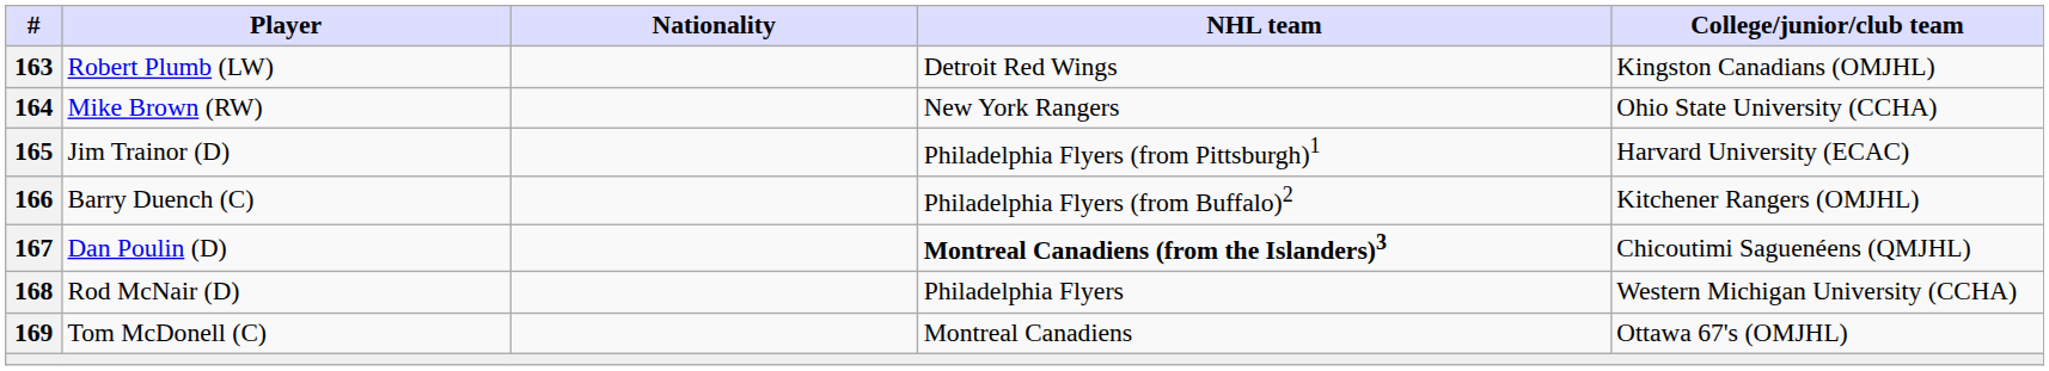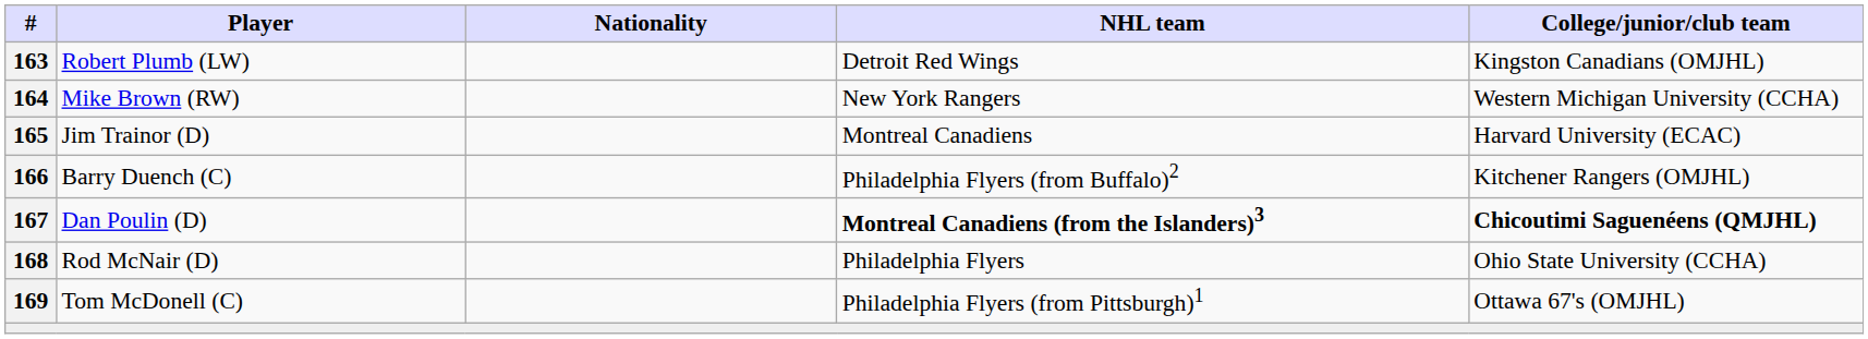 <table class="wikitable" style="width: 100%">
 <tr>
 <th style="background:#ddf; width:2.75%;">#</th>
 <th style="background:#ddf; width:22.0%;">Player</th>
 <th style="background:#ddf; width:20.0%;">Nationality</th>
 <th style="background:#ddf; width:34.0%;">NHL team</th>
 <th style="background:#ddf; width:100.0%;">College/junior/club team</th>
 </tr>
 <tr>
 <th>163</th>
 <td><a href='#'>Robert Plumb</a> (LW)</td>
 <td></td>
 <td>Detroit Red Wings</td>
 <td>Kingston Canadians (OMJHL)</td>
 </tr>
 <tr>
 <th>164</th>
 <td><a href='#'>Mike Brown</a> (RW)</td>
 <td></td>
 <td>New York Rangers</td>
-<td>Ohio State University (CCHA)</td>
+<td>Western Michigan University (CCHA)</td>
 </tr>
 <tr>
 <th>165</th>
 <td>Jim Trainor (D)</td>
 <td></td>
-<td>Philadelphia Flyers (from Pittsburgh)<sup>1</sup></td>
+<td>Montreal Canadiens</td>
 <td>Harvard University (ECAC)</td>
 </tr>
 <tr>
 <th>166</th>
 <td>Barry Duench (C)</td>
 <td></td>
 <td>Philadelphia Flyers (from Buffalo)<sup>2</sup></td>
 <td>Kitchener Rangers (OMJHL)</td>
 </tr>
 <tr>
 <th>167</th>
 <td><a href='#'>Dan Poulin</a> (D)</td>
 <td></td>
 <td><strong>Montreal Canadiens (from the Islanders)<sup>3</sup></strong></td>
-<td>Chicoutimi Saguenéens (QMJHL)</td>
+<td><strong>Chicoutimi Saguenéens (QMJHL)</strong></td>
 </tr>
 <tr>
 <th>168</th>
 <td>Rod McNair (D)</td>
 <td></td>
 <td>Philadelphia Flyers</td>
-<td>Western Michigan University (CCHA)</td>
+<td>Ohio State University (CCHA)</td>
 </tr>
 <tr>
 <th>169</th>
 <td>Tom McDonell (C)</td>
 <td></td>
-<td>Montreal Canadiens</td>
+<td>Philadelphia Flyers (from Pittsburgh)<sup>1</sup></td>
 <td>Ottawa 67's (OMJHL)</td>
 </tr>
 <tr>
 <td align=center colspan="6" bgcolor="#efefef"></td>
 </tr>
 </table>
